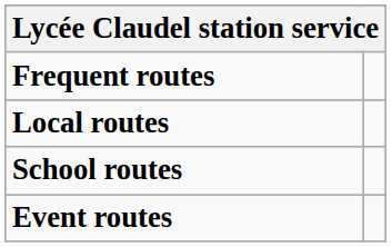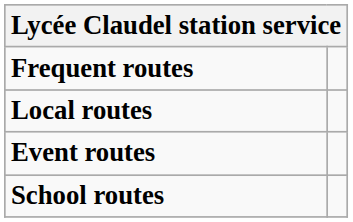 <table class="wikitable">
 <tr>
 <th colspan="2">Lycée Claudel station service</th>
 </tr>
 <tr>
 <td><strong>Frequent routes</strong></td>
 <td>    </td>
 </tr>
 <tr>
 <td><strong>Local routes</strong></td>
 <td> </td>
 </tr>
 <tr>
+<td><strong>Event routes</strong></td>
+<td></td>
+</tr>
+<tr>
 <td><strong>School routes</strong></td>
 <td>   </td>
 </tr>
-<tr>
-<td><strong>Event routes</strong></td>
-<td></td>
-</tr>
 </table>
